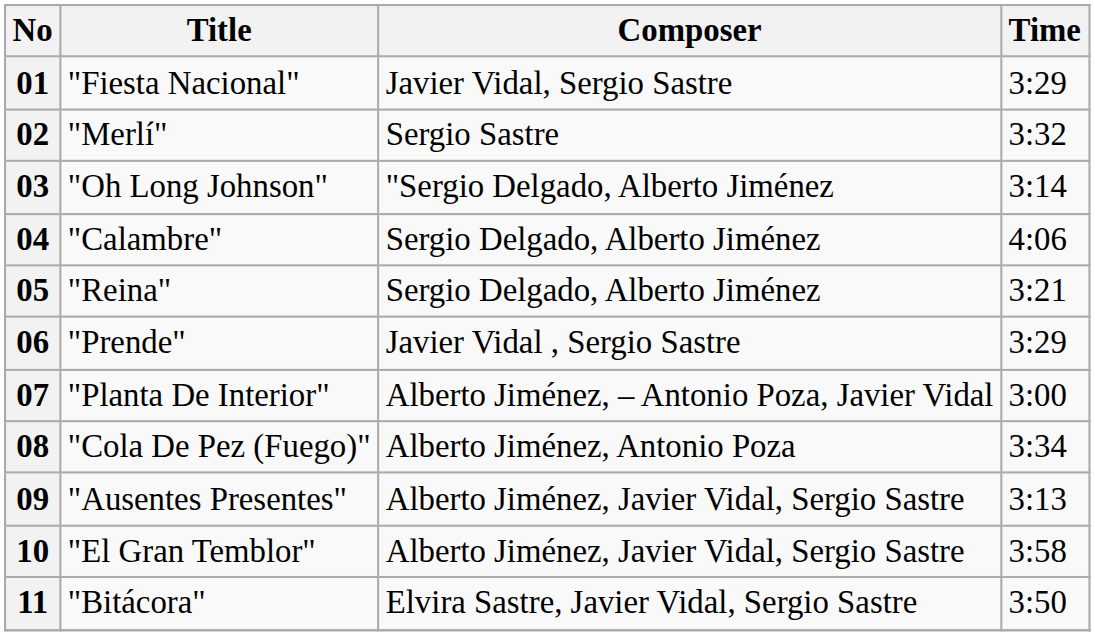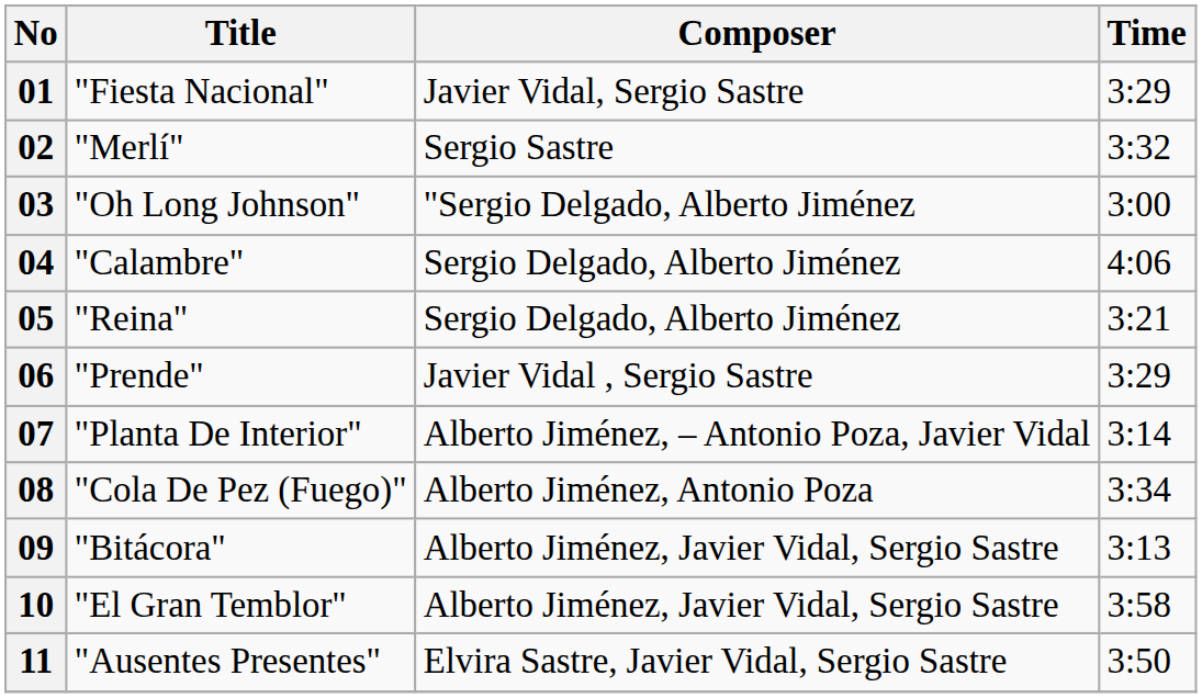 <table class="wikitable plainrowheaders sortable">
 <tr>
 <th scope="col">No</th>
 <th scope="col">Title</th>
 <th scope="col">Composer</th>
 <th scope="col" class="unsortable">Time</th>
 </tr>
 <tr>
 <th scope="row">01</th>
 <td>"Fiesta Nacional"</td>
 <td>Javier Vidal, Sergio Sastre</td>
 <td>3:29</td>
 </tr>
 <tr>
 <th scope="row">02</th>
 <td>"Merlí"</td>
 <td>Sergio Sastre</td>
 <td>3:32</td>
 </tr>
 <tr>
 <th scope="row">03</th>
 <td>"Oh Long Johnson"</td>
 <td>"Sergio Delgado, Alberto Jiménez</td>
-<td>3:14</td>
+<td>3:00</td>
 </tr>
 <tr>
 <th scope="row">04</th>
 <td>"Calambre"</td>
 <td>Sergio Delgado, Alberto Jiménez</td>
 <td>4:06</td>
 </tr>
 <tr>
 <th scope="row">05</th>
 <td>"Reina"</td>
 <td>Sergio Delgado, Alberto Jiménez</td>
 <td>3:21</td>
 </tr>
 <tr>
 <th scope="row">06</th>
 <td>"Prende"</td>
 <td>Javier Vidal , Sergio Sastre</td>
 <td>3:29</td>
 </tr>
 <tr>
 <th scope="row">07</th>
 <td>"Planta De Interior"</td>
 <td>Alberto Jiménez, – Antonio Poza, Javier Vidal</td>
-<td>3:00</td>
+<td>3:14</td>
 </tr>
 <tr>
 <th scope="row">08</th>
 <td>"Cola De Pez (Fuego)"</td>
 <td>Alberto Jiménez, Antonio Poza</td>
 <td>3:34</td>
 </tr>
 <tr>
 <th scope="row">09</th>
-<td>"Ausentes Presentes"</td>
+<td>"Bitácora"</td>
 <td>Alberto Jiménez, Javier Vidal, Sergio Sastre</td>
 <td>3:13</td>
 </tr>
 <tr>
 <th scope="row">10</th>
 <td>"El Gran Temblor"</td>
 <td>Alberto Jiménez, Javier Vidal, Sergio Sastre</td>
 <td>3:58</td>
 </tr>
 <tr>
 <th scope="row">11</th>
-<td>"Bitácora"</td>
+<td>"Ausentes Presentes"</td>
 <td>Elvira Sastre, Javier Vidal, Sergio Sastre</td>
 <td>3:50</td>
 </tr>
 <tr>
 </tr>
 </table>
